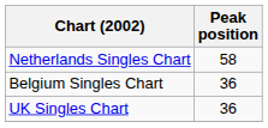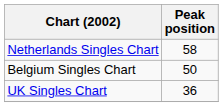 <table class="wikitable">
 <tr>
 <th align="left">Chart (2002)</th>
 <th align="left">Peak<br>position</th>
 </tr>
 <tr>
 <td align="left"><a href='#'>Netherlands Singles Chart</a></td>
 <td align="center">58</td>
 </tr>
 <tr>
 <td align="left">Belgium Singles Chart</td>
-<td align="center">36</td>
+<td align="center">50</td>
 </tr>
 <tr>
 <td align="left"><a href='#'>UK Singles Chart</a></td>
 <td align="center">36</td>
 </tr>
 <tr>
 </tr>
 </table>
